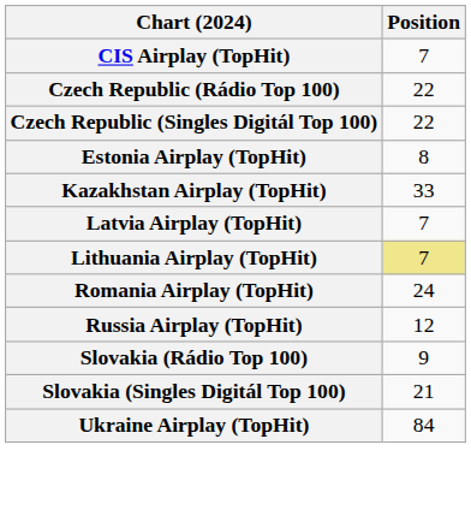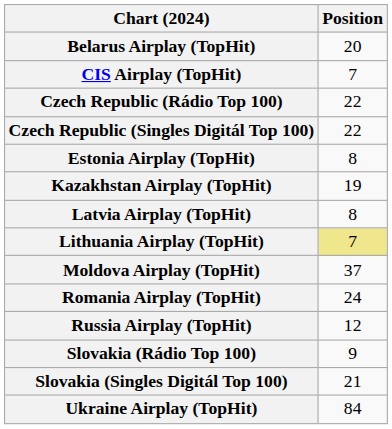 <table class="wikitable plainrowheaders sortable" style="text-align:center">
 <tr>
 <th scope="col">Chart (2024)</th>
 <th scope="col">Position</th>
+</tr>
+<tr>
+<th scope="row">Belarus Airplay (TopHit)</th>
+<td>20</td>
 </tr>
 <tr>
 <th scope="row"><a href='#'>CIS</a> Airplay (TopHit)</th>
 <td>7</td>
 </tr>
 <tr>
 <th scope="row">Czech Republic (Rádio Top 100)</th>
 <td>22</td>
 </tr>
 <tr>
 <th scope="row">Czech Republic (Singles Digitál Top 100)</th>
 <td>22</td>
 </tr>
 <tr>
 <th scope="row">Estonia Airplay (TopHit)</th>
 <td>8</td>
 </tr>
 <tr>
 <th scope="row">Kazakhstan Airplay (TopHit)</th>
-<td>33</td>
+<td>19</td>
 </tr>
 <tr>
 <th scope="row">Latvia Airplay (TopHit)</th>
-<td>7</td>
+<td>8</td>
 </tr>
 <tr>
 <th scope="row">Lithuania Airplay (TopHit)</th>
 <td style="background: khaki;">7</td>
+</tr>
+<tr>
+<th scope="row">Moldova Airplay (TopHit)</th>
+<td>37</td>
 </tr>
 <tr>
 <th scope="row">Romania Airplay (TopHit)</th>
 <td>24</td>
 </tr>
 <tr>
 <th scope="row">Russia Airplay (TopHit)</th>
 <td>12</td>
 </tr>
 <tr>
 <th scope="row">Slovakia (Rádio Top 100)</th>
 <td>9</td>
 </tr>
 <tr>
 <th scope="row">Slovakia (Singles Digitál Top 100)</th>
 <td>21</td>
 </tr>
 <tr>
 <th scope="row">Ukraine Airplay (TopHit)</th>
 <td>84</td>
 </tr>
 </table>
